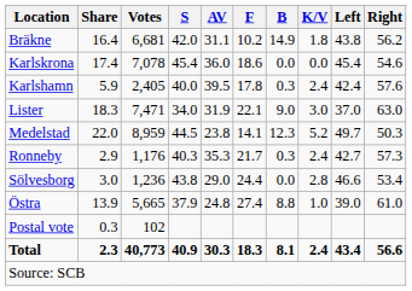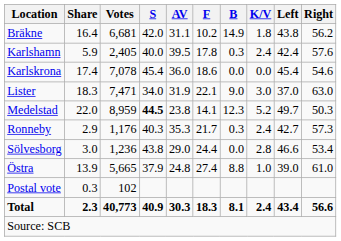 <table class="wikitable sortable" style=text-align:right>
 <tr>
 <th>Location</th>
 <th>Share</th>
 <th>Votes</th>
 <th><a href='#'>S</a></th>
 <th><a href='#'>AV</a></th>
 <th><a href='#'>F</a></th>
 <th><a href='#'>B</a></th>
 <th><a href='#'>K/V</a></th>
 <th>Left</th>
 <th>Right</th>
 </tr>
 <tr>
 <td align=left><a href='#'>Bräkne</a></td>
 <td>16.4</td>
 <td>6,681</td>
 <td>42.0</td>
 <td>31.1</td>
 <td>10.2</td>
 <td>14.9</td>
 <td>1.8</td>
 <td>43.8</td>
 <td>56.2</td>
 </tr>
 <tr>
+<td align=left><a href='#'>Karlshamn</a></td>
+<td>5.9</td>
+<td>2,405</td>
+<td>40.0</td>
+<td>39.5</td>
+<td>17.8</td>
+<td>0.3</td>
+<td>2.4</td>
+<td>42.4</td>
+<td>57.6</td>
+</tr>
+<tr>
 <td align=left><a href='#'>Karlskrona</a></td>
 <td>17.4</td>
 <td>7,078</td>
 <td>45.4</td>
 <td>36.0</td>
 <td>18.6</td>
 <td>0.0</td>
 <td>0.0</td>
 <td>45.4</td>
 <td>54.6</td>
-</tr>
-<tr>
-<td align=left><a href='#'>Karlshamn</a></td>
-<td>5.9</td>
-<td>2,405</td>
-<td>40.0</td>
-<td>39.5</td>
-<td>17.8</td>
-<td>0.3</td>
-<td>2.4</td>
-<td>42.4</td>
-<td>57.6</td>
 </tr>
 <tr>
 <td align=left><a href='#'>Lister</a></td>
 <td>18.3</td>
 <td>7,471</td>
 <td>34.0</td>
 <td>31.9</td>
 <td>22.1</td>
 <td>9.0</td>
 <td>3.0</td>
 <td>37.0</td>
 <td>63.0</td>
 </tr>
 <tr>
 <td align=left><a href='#'>Medelstad</a></td>
 <td>22.0</td>
 <td>8,959</td>
-<td>44.5</td>
+<td><strong>44.5</strong></td>
 <td>23.8</td>
 <td>14.1</td>
 <td>12.3</td>
 <td>5.2</td>
 <td>49.7</td>
 <td>50.3</td>
 </tr>
 <tr>
 <td align=left><a href='#'>Ronneby</a></td>
 <td>2.9</td>
 <td>1,176</td>
 <td>40.3</td>
 <td>35.3</td>
 <td>21.7</td>
 <td>0.3</td>
 <td>2.4</td>
 <td>42.7</td>
 <td>57.3</td>
 </tr>
 <tr>
 <td align=left><a href='#'>Sölvesborg</a></td>
 <td>3.0</td>
 <td>1,236</td>
 <td>43.8</td>
 <td>29.0</td>
 <td>24.4</td>
 <td>0.0</td>
 <td>2.8</td>
 <td>46.6</td>
 <td>53.4</td>
 </tr>
 <tr>
 <td align=left><a href='#'>Östra</a></td>
 <td>13.9</td>
 <td>5,665</td>
 <td>37.9</td>
 <td>24.8</td>
 <td>27.4</td>
 <td>8.8</td>
 <td>1.0</td>
 <td>39.0</td>
 <td>61.0</td>
 </tr>
 <tr>
 <td align=left><a href='#'>Postal vote</a></td>
 <td>0.3</td>
 <td>102</td>
 <td></td>
 <td></td>
 <td></td>
 <td></td>
 <td></td>
 <td></td>
 <td></td>
 </tr>
 <tr>
 <td align=left><strong>Total</strong></td>
 <td><strong>2.3</strong></td>
 <td><strong>40,773</strong></td>
 <td><strong>40.9</strong></td>
 <td><strong>30.3</strong></td>
 <td><strong>18.3</strong></td>
 <td><strong>8.1</strong></td>
 <td><strong>2.4</strong></td>
 <td><strong>43.4</strong></td>
 <td><strong>56.6</strong></td>
 </tr>
 <tr>
 <td align=left colspan=10>Source: SCB </td>
 </tr>
 </table>
